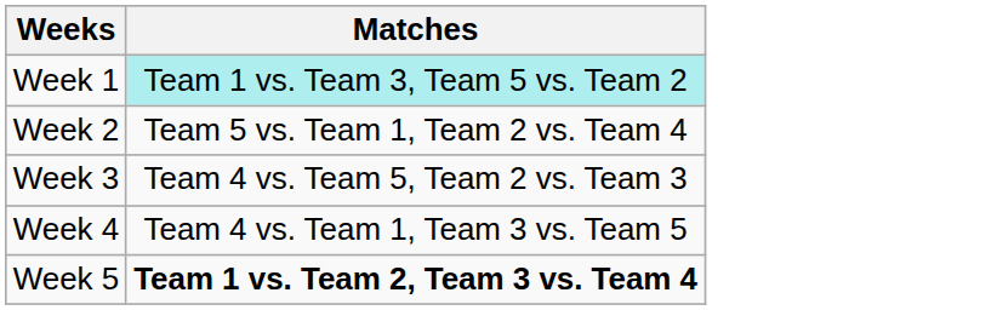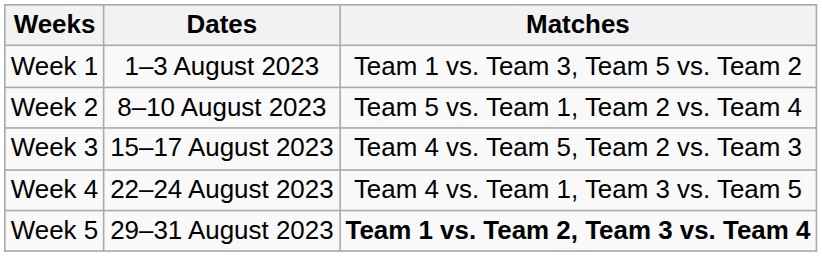 <table class="wikitable" style="text-align:center">
 <tr>
 <th>Weeks</th>
+<th>Dates</th>
 <th>Matches</th>
 </tr>
 <tr>
 <td>Week 1</td>
-<td style="background: paleturquoise;">Team 1 vs. Team 3, Team 5 vs. Team 2</td>
+<td>1–3 August 2023</td>
+<td>Team 1 vs. Team 3, Team 5 vs. Team 2</td>
 </tr>
 <tr>
 <td>Week 2</td>
+<td>8–10 August 2023</td>
 <td>Team 5 vs. Team 1, Team 2 vs. Team 4</td>
 </tr>
 <tr>
 <td>Week 3</td>
+<td>15–17 August 2023</td>
 <td>Team 4 vs. Team 5, Team 2 vs. Team 3</td>
 </tr>
 <tr>
 <td>Week 4</td>
+<td>22–24 August 2023</td>
 <td>Team 4 vs. Team 1, Team 3 vs. Team 5</td>
 </tr>
 <tr>
 <td>Week 5</td>
+<td>29–31 August 2023</td>
 <td><strong>Team 1 vs. Team 2, Team 3 vs. Team 4</strong></td>
 </tr>
 </table>
